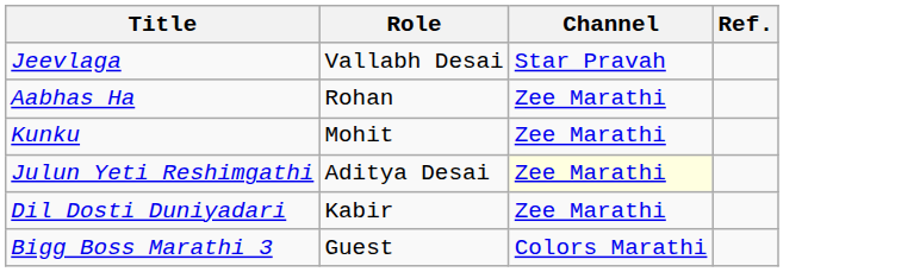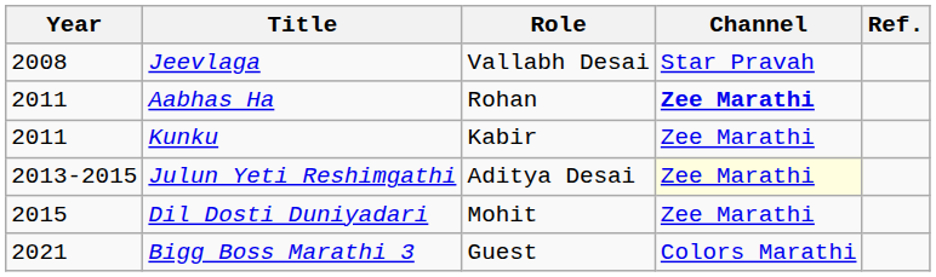 <table class="wikitable sortable">
 <tr>
+<th>Year</th>
 <th>Title</th>
 <th>Role</th>
 <th>Channel</th>
 <th>Ref.</th>
 </tr>
 <tr>
+<td>2008</td>
 <td><em><a href='#'>Jeevlaga</a></em></td>
 <td>Vallabh Desai</td>
 <td><a href='#'>Star Pravah</a></td>
 <td></td>
 </tr>
 <tr>
+<td>2011</td>
 <td><em><a href='#'>Aabhas Ha</a></em></td>
 <td>Rohan</td>
+<td><strong><a href='#'>Zee Marathi</a></strong></td>
+<td></td>
+</tr>
+<tr>
+<td>2011</td>
+<td><em><a href='#'>Kunku</a></em></td>
+<td>Kabir</td>
 <td><a href='#'>Zee Marathi</a></td>
 <td></td>
 </tr>
 <tr>
-<td><em><a href='#'>Kunku</a></em></td>
-<td>Mohit</td>
-<td><a href='#'>Zee Marathi</a></td>
-<td></td>
-</tr>
-<tr>
+<td>2013-2015</td>
 <td><em><a href='#'>Julun Yeti Reshimgathi</a></em></td>
 <td>Aditya Desai</td>
 <td style="background: lightyellow;"><a href='#'>Zee Marathi</a></td>
 <td></td>
 </tr>
 <tr>
+<td>2015</td>
 <td><em><a href='#'>Dil Dosti Duniyadari</a></em></td>
-<td>Kabir</td>
+<td>Mohit</td>
 <td><a href='#'>Zee Marathi</a></td>
 <td></td>
 </tr>
 <tr>
+<td>2021</td>
 <td><em><a href='#'>Bigg Boss Marathi 3</a></em></td>
 <td>Guest</td>
 <td><a href='#'>Colors Marathi</a></td>
 <td></td>
 </tr>
 </table>
